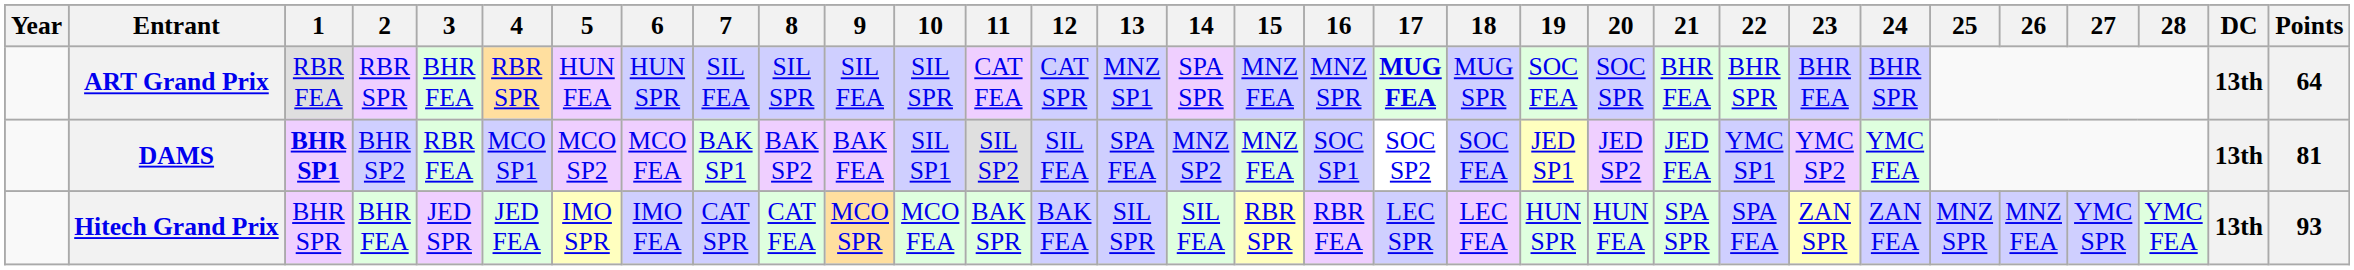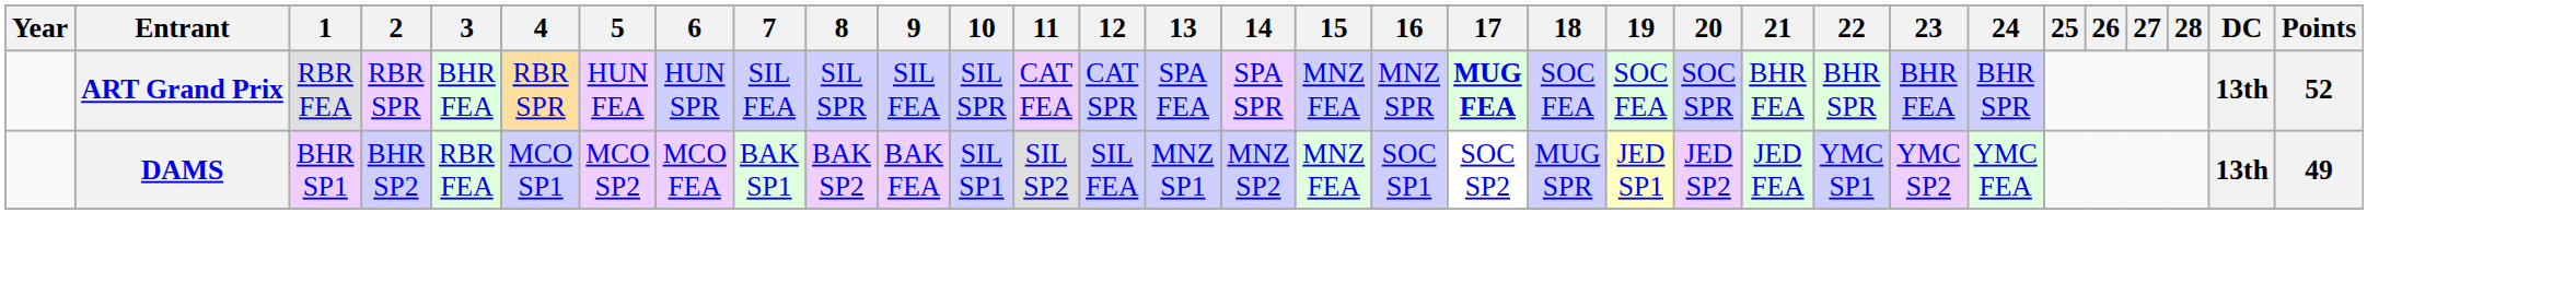 <table class="wikitable" style="text-align:center; font-size:85%">
 <tr>
 <th>Year</th>
 <th>Entrant</th>
 <th>1</th>
 <th>2</th>
 <th>3</th>
 <th>4</th>
 <th>5</th>
 <th>6</th>
 <th>7</th>
 <th>8</th>
 <th>9</th>
 <th>10</th>
 <th>11</th>
 <th>12</th>
 <th>13</th>
 <th>14</th>
 <th>15</th>
 <th>16</th>
 <th>17</th>
 <th>18</th>
 <th>19</th>
 <th>20</th>
 <th>21</th>
 <th>22</th>
 <th>23</th>
 <th>24</th>
 <th>25</th>
 <th>26</th>
 <th>27</th>
 <th>28</th>
 <th>DC</th>
 <th>Points</th>
 </tr>
 <tr>
 <td></td>
 <th nowrap><a href='#'>ART Grand Prix</a></th>
 <td style="background:#DFDFDF"><a href='#'>RBR<br>FEA</a><br></td>
 <td style="background:#EFCFFF"><a href='#'>RBR<br>SPR</a><br></td>
 <td style="background:#DFFFDF"><a href='#'>BHR<br>FEA</a><br></td>
 <td style="background:#FFDF9F"><a href='#'>RBR<br>SPR</a><br></td>
 <td style="background:#EFCFFF"><a href='#'>HUN<br>FEA</a><br></td>
 <td style="background:#CFCFFF"><a href='#'>HUN<br>SPR</a><br></td>
 <td style="background:#CFCFFF"><a href='#'>SIL<br>FEA</a><br></td>
 <td style="background:#CFCFFF"><a href='#'>SIL<br>SPR</a><br></td>
 <td style="background:#CFCFFF"><a href='#'>SIL<br>FEA</a><br></td>
 <td style="background:#CFCFFF"><a href='#'>SIL<br>SPR</a><br></td>
 <td style="background:#EFCFFF"><a href='#'>CAT<br>FEA</a><br></td>
 <td style="background:#CFCFFF"><a href='#'>CAT<br>SPR</a><br></td>
-<td style="background:#CFCFFF"><a href='#'>MNZ<br>SP1</a><br></td>
+<td style="background:#CFCFFF"><a href='#'>SPA<br>FEA</a><br></td>
 <td style="background:#EFCFFF"><a href='#'>SPA<br>SPR</a><br></td>
 <td style="background:#CFCFFF"><a href='#'>MNZ<br>FEA</a><br></td>
 <td style="background:#CFCFFF"><a href='#'>MNZ<br>SPR</a><br></td>
 <td style="background:#DFFFDF"><strong><a href='#'>MUG<br>FEA</a><br></strong></td>
-<td style="background:#CFCFFF"><a href='#'>MUG<br>SPR</a><br></td>
+<td style="background:#CFCFFF"><a href='#'>SOC<br>FEA</a><br></td>
 <td style="background:#DFFFDF"><a href='#'>SOC<br>FEA</a><br></td>
 <td style="background:#CFCFFF"><a href='#'>SOC<br>SPR</a><br></td>
 <td style="background:#DFFFDF"><a href='#'>BHR<br>FEA</a><br></td>
 <td style="background:#DFFFDF"><a href='#'>BHR<br>SPR</a><br></td>
 <td style="background:#CFCFFF"><a href='#'>BHR<br>FEA</a><br></td>
 <td style="background:#CFCFFF"><a href='#'>BHR<br>SPR</a><br></td>
 <td colspan=4></td>
 <th>13th</th>
-<th>64</th>
+<th>52</th>
 </tr>
 <tr>
 <td></td>
 <th nowrap><a href='#'>DAMS</a></th>
-<td style="background:#EFCFFF"><strong><a href='#'>BHR<br>SP1</a><br></strong></td>
+<td style="background:#EFCFFF"><a href='#'>BHR<br>SP1</a><br></td>
 <td style="background:#CFCFFF"><a href='#'>BHR<br>SP2</a><br></td>
 <td style="background:#DFFFDF"><a href='#'>RBR<br>FEA</a><br></td>
 <td style="background:#CFCFFF"><a href='#'>MCO<br>SP1</a><br></td>
 <td style="background:#EFCFFF"><a href='#'>MCO<br>SP2</a><br></td>
 <td style="background:#EFCFFF"><a href='#'>MCO<br>FEA</a><br></td>
 <td style="background:#DFFFDF"><a href='#'>BAK<br>SP1</a><br></td>
 <td style="background:#EFCFFF"><a href='#'>BAK<br>SP2</a><br></td>
 <td style="background:#EFCFFF"><a href='#'>BAK<br>FEA</a><br></td>
 <td style="background:#CFCFFF"><a href='#'>SIL<br>SP1</a><br></td>
 <td style="background:#DFDFDF"><a href='#'>SIL<br>SP2</a><br></td>
 <td style="background:#CFCFFF"><a href='#'>SIL<br>FEA</a><br></td>
-<td style="background:#CFCFFF"><a href='#'>SPA<br>FEA</a><br></td>
+<td style="background:#CFCFFF"><a href='#'>MNZ<br>SP1</a><br></td>
 <td style="background:#CFCFFF"><a href='#'>MNZ<br>SP2</a><br></td>
 <td style="background:#DFFFDF"><a href='#'>MNZ<br>FEA</a><br></td>
 <td style="background:#CFCFFF"><a href='#'>SOC<br>SP1</a><br></td>
 <td style="background:#FFFFFF"><a href='#'>SOC<br>SP2</a><br></td>
-<td style="background:#CFCFFF"><a href='#'>SOC<br>FEA</a><br></td>
+<td style="background:#CFCFFF"><a href='#'>MUG<br>SPR</a><br></td>
 <td style="background:#FFFFBF"><a href='#'>JED<br>SP1</a><br></td>
 <td style="background:#EFCFFF"><a href='#'>JED<br>SP2</a><br></td>
 <td style="background:#DFFFDF"><a href='#'>JED<br>FEA</a><br></td>
 <td style="background:#CFCFFF"><a href='#'>YMC<br>SP1</a><br></td>
 <td style="background:#EFCFFF"><a href='#'>YMC<br>SP2</a><br></td>
 <td style="background:#DFFFDF"><a href='#'>YMC<br>FEA</a><br></td>
 <td colspan=4></td>
 <th>13th</th>
-<th>81</th>
-</tr>
-<tr>
-<td></td>
-<th nowrap><a href='#'>Hitech Grand Prix</a></th>
-<td style="background:#EFCFFF"><a href='#'>BHR<br>SPR</a><br></td>
-<td style="background:#DFFFDF"><a href='#'>BHR<br>FEA</a><br></td>
-<td style="background:#EFCFFF"><a href='#'>JED<br>SPR</a><br></td>
-<td style="background:#DFFFDF"><a href='#'>JED<br>FEA</a><br></td>
-<td style="background:#FFFFBF"><a href='#'>IMO<br>SPR</a><br></td>
-<td style="background:#CFCFFF"><a href='#'>IMO<br>FEA</a><br></td>
-<td style="background:#CFCFFF"><a href='#'>CAT<br>SPR</a><br></td>
-<td style="background:#DFFFDF"><a href='#'>CAT<br>FEA</a><br></td>
-<td style="background:#FFDF9F"><a href='#'>MCO<br>SPR</a><br></td>
-<td style="background:#DFFFDF"><a href='#'>MCO<br>FEA</a><br></td>
-<td style="background:#DFFFDF"><a href='#'>BAK<br>SPR</a><br></td>
-<td style="background:#CFCFFF"><a href='#'>BAK<br>FEA</a><br></td>
-<td style="background:#CFCFFF"><a href='#'>SIL<br>SPR</a><br></td>
-<td style="background:#DFFFDF"><a href='#'>SIL<br>FEA</a><br></td>
-<td style="background:#FFFFBF"><a href='#'>RBR<br>SPR</a><br></td>
-<td style="background:#EFCFFF"><a href='#'>RBR<br>FEA</a><br></td>
-<td style="background:#CFCFFF"><a href='#'>LEC<br>SPR</a><br></td>
-<td style="background:#EFCFFF"><a href='#'>LEC<br>FEA</a><br></td>
-<td style="background:#DFFFDF"><a href='#'>HUN<br>SPR</a><br></td>
-<td style="background:#DFFFDF"><a href='#'>HUN<br>FEA</a><br></td>
-<td style="background:#DFFFDF"><a href='#'>SPA<br>SPR</a><br></td>
-<td style="background:#CFCFFF"><a href='#'>SPA<br>FEA</a><br></td>
-<td style="background:#FFFFBF"><a href='#'>ZAN<br>SPR</a><br></td>
-<td style="background:#CFCFFF"><a href='#'>ZAN<br>FEA</a><br></td>
-<td style="background:#CFCFFF"><a href='#'>MNZ<br>SPR</a><br></td>
-<td style="background:#CFCFFF"><a href='#'>MNZ<br>FEA</a><br></td>
-<td style="background:#CFCFFF"><a href='#'>YMC<br>SPR</a><br></td>
-<td style="background:#DFFFDF"><a href='#'>YMC<br>FEA</a><br></td>
-<th>13th</th>
-<th>93</th>
+<th>49</th>
 </tr>
 </table>
